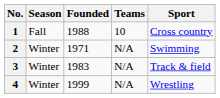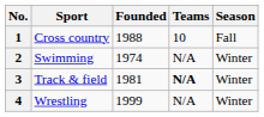 <table class="wikitable sortable">
 <tr>
 <th>No.</th>
-<th>Season</th>
+<th>Sport</th>
 <th>Founded</th>
 <th>Teams</th>
-<th>Sport</th>
+<th>Season</th>
 </tr>
 <tr>
 <th>1</th>
-<td>Fall</td>
+<td><a href='#'>Cross country</a></td>
 <td>1988</td>
 <td>10</td>
-<td><a href='#'>Cross country</a></td>
+<td>Fall</td>
 </tr>
 <tr>
 <th>2</th>
+<td><a href='#'>Swimming</a></td>
+<td>1974</td>
+<td>N/A</td>
 <td>Winter</td>
-<td>1971</td>
-<td>N/A</td>
-<td><a href='#'>Swimming</a></td>
 </tr>
 <tr>
 <th>3</th>
+<td><a href='#'>Track & field</a></td>
+<td>1981</td>
+<td><strong>N/A</strong></td>
 <td>Winter</td>
-<td>1983</td>
-<td>N/A</td>
-<td><a href='#'>Track & field</a></td>
 </tr>
 <tr>
 <th>4</th>
-<td>Winter</td>
+<td><a href='#'>Wrestling</a></td>
 <td>1999</td>
 <td>N/A</td>
-<td><a href='#'>Wrestling</a></td>
+<td>Winter</td>
 </tr>
 </table>
